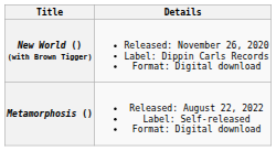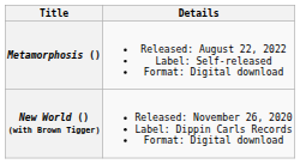 <table class="wikitable plainrowheaders" style="text-align:center;">
 <tr>
 <th scope="col">Title</th>
 <th scope="col">Details</th>
 </tr>
 <tr>
+<th scope="row"><em>Metamorphosis</em> ()</th>
+<td><br><ul><li>Released: August 22, 2022</li><li>Label: Self-released</li><li>Format: Digital download</li></ul></td>
+</tr>
+<tr>
 <th scope="row"><em>New World</em> ()<br><small>(with Brown Tigger)</small></th>
 <td><br><ul><li>Released: November 26, 2020</li><li>Label: Dippin Carls Records</li><li>Format: Digital download</li></ul></td>
 </tr>
-<tr>
-<th scope="row"><em>Metamorphosis</em> ()</th>
-<td><br><ul><li>Released: August 22, 2022</li><li>Label: Self-released</li><li>Format: Digital download</li></ul></td>
-</tr>
 </table>
